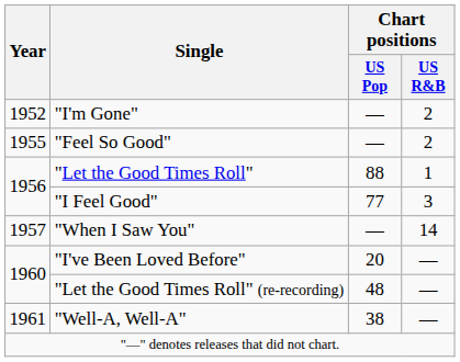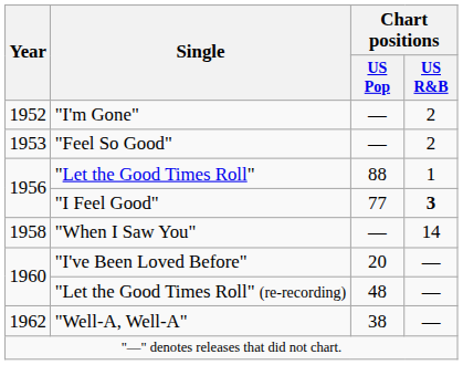 <table class="wikitable" style="text-align:center;">
 <tr>
 <th rowspan="2">Year</th>
 <th rowspan="2">Single</th>
 <th colspan="3">Chart positions</th>
 </tr>
 <tr style="font-size:smaller;">
 <th width="40"><a href='#'>US Pop</a><br></th>
 <th width="40"><a href='#'>US R&B</a><br></th>
 </tr>
 <tr>
 <td rowspan="1">1952</td>
 <td align="left">"I'm Gone"</td>
 <td>—</td>
 <td>2</td>
 </tr>
 <tr>
-<td rowspan="1">1955</td>
+<td rowspan="1">1953</td>
 <td align="left">"Feel So Good"</td>
 <td>—</td>
 <td>2</td>
 </tr>
 <tr>
 <td rowspan="2">1956</td>
 <td align="left">"<a href='#'>Let the Good Times Roll</a>"</td>
 <td>88</td>
 <td>1</td>
 </tr>
 <tr>
 <td align="left">"I Feel Good"</td>
 <td>77</td>
-<td>3</td>
+<td><strong>3</strong></td>
 </tr>
 <tr>
-<td rowspan="1">1957</td>
+<td rowspan="1">1958</td>
 <td align="left">"When I Saw You"</td>
 <td>—</td>
 <td>14</td>
 </tr>
 <tr>
 <td rowspan="2">1960</td>
 <td align="left">"I've Been Loved Before"</td>
 <td>20</td>
 <td>—</td>
 </tr>
 <tr>
 <td align="left">"Let the Good Times Roll" <small>(re-recording)</small></td>
 <td>48</td>
 <td>—</td>
 </tr>
 <tr>
-<td rowspan="1">1961</td>
+<td rowspan="1">1962</td>
 <td align="left">"Well-A, Well-A"</td>
 <td>38</td>
 <td>—</td>
 </tr>
 <tr>
 <td colspan="5" style="text-align:center; font-size:9pt;">"—" denotes releases that did not chart.</td>
 </tr>
 </table>
